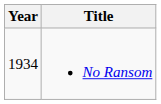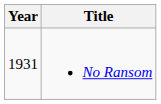 <table class="wikitable sortable">
 <tr>
 <th>Year</th>
 <th>Title</th>
 </tr>
 <tr>
-<td>1934</td>
+<td>1931</td>
 <td><br><ul><li><em><a href='#'>No Ransom</a></em></li></ul></td>
 </tr>
 </table>
